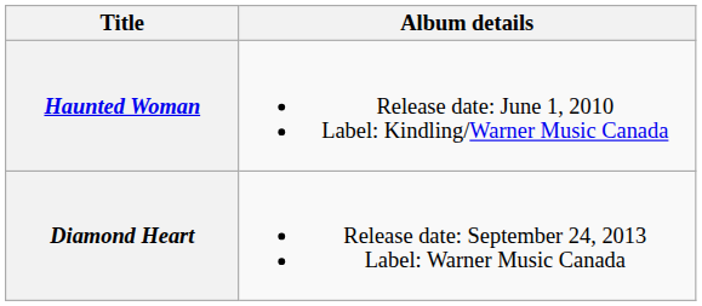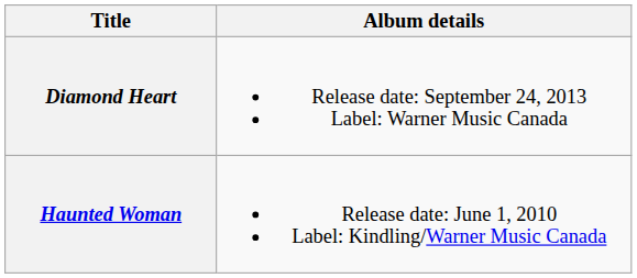 <table class="wikitable plainrowheaders" style="text-align:center;">
 <tr>
 <th style="width:10em;">Title</th>
 <th style="width:20em;">Album details</th>
 </tr>
 <tr>
+<th scope="row"><em>Diamond Heart</em></th>
+<td><br><ul><li>Release date: September 24, 2013</li><li>Label: Warner Music Canada</li></ul></td>
+</tr>
+<tr>
 <th scope="row"><em><a href='#'>Haunted Woman</a></em></th>
 <td><br><ul><li>Release date: June 1, 2010</li><li>Label: Kindling/<a href='#'>Warner Music Canada</a></li></ul></td>
 </tr>
-<tr>
-<th scope="row"><em>Diamond Heart</em></th>
-<td><br><ul><li>Release date: September 24, 2013</li><li>Label: Warner Music Canada</li></ul></td>
-</tr>
 </table>
